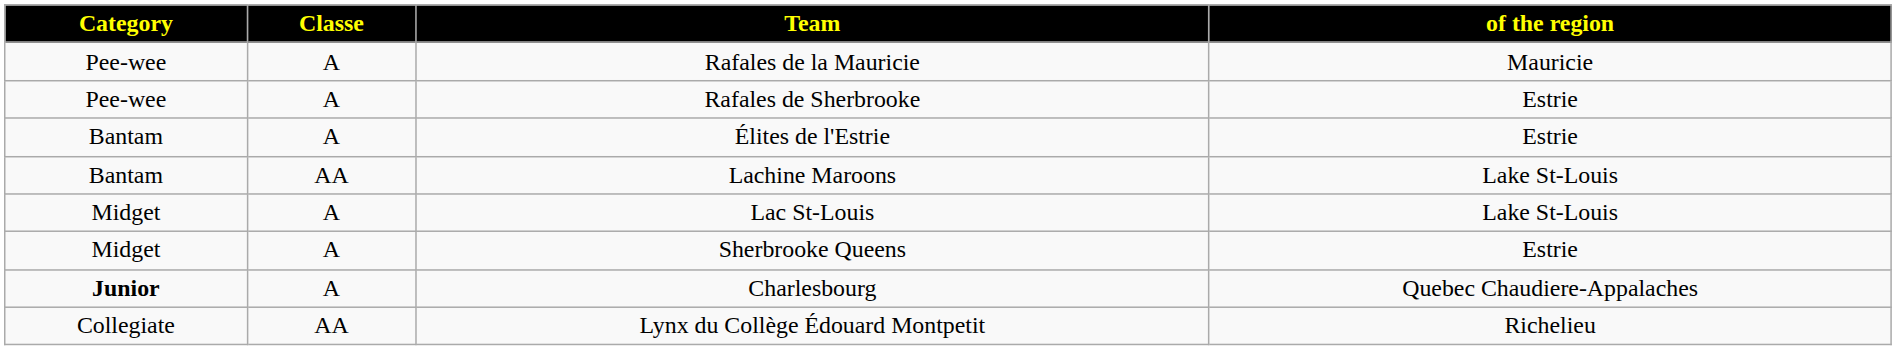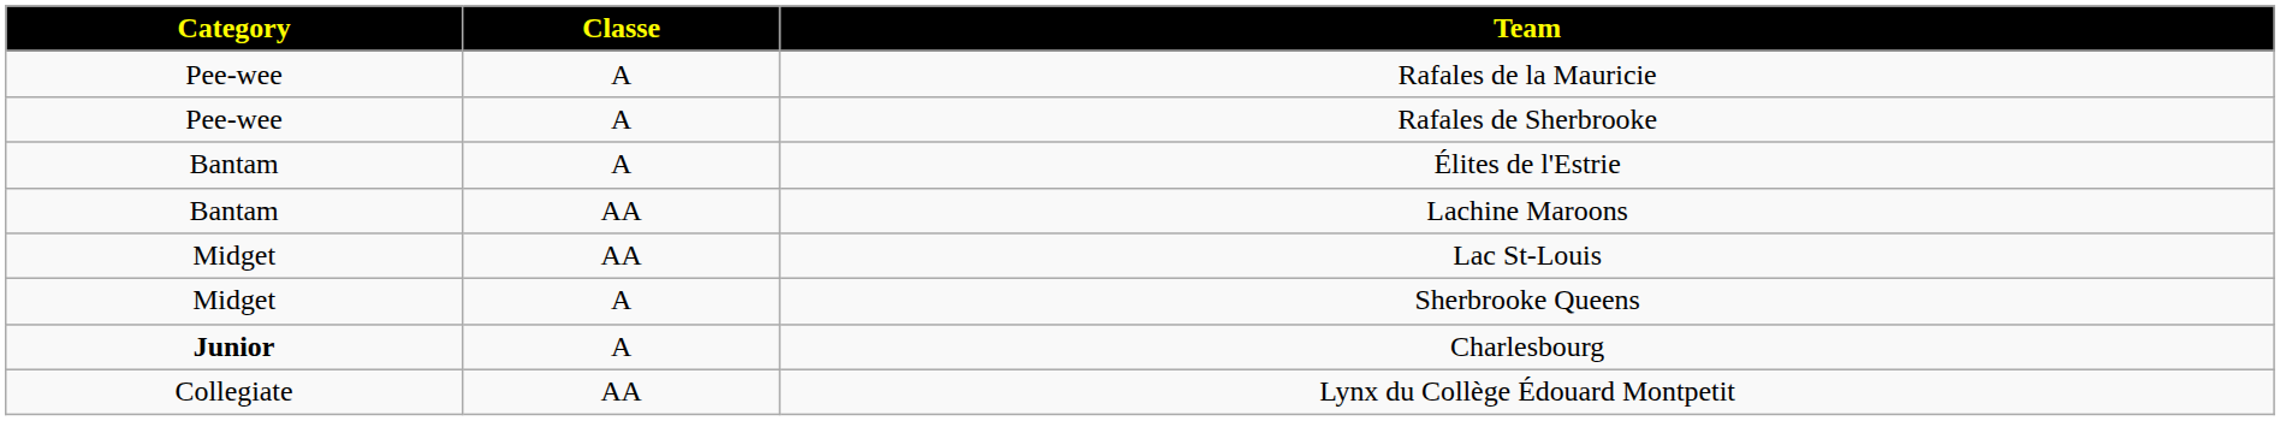 <table class="wikitable" width="80%">
 <tr align="center" style="background:black;color:yellow;">
 <td><strong>Category</strong></td>
 <td><strong>Classe</strong></td>
 <td><strong>Team</strong></td>
-<td><strong>of the region</strong></td>
 </tr>
 <tr align="center" bgcolor="">
 <td>Pee-wee</td>
 <td>A</td>
 <td>Rafales de la Mauricie</td>
-<td>Mauricie</td>
 </tr>
 <tr align="center" bgcolor="">
 <td>Pee-wee</td>
 <td>A</td>
 <td>Rafales de Sherbrooke</td>
-<td>Estrie</td>
 </tr>
 <tr align="center" bgcolor="">
 <td>Bantam</td>
 <td>A</td>
 <td>Élites de l'Estrie</td>
-<td>Estrie</td>
 </tr>
 <tr align="center" bgcolor="">
 <td>Bantam</td>
 <td>AA</td>
 <td>Lachine Maroons</td>
-<td>Lake St-Louis</td>
 </tr>
 <tr align="center" bgcolor="">
 <td>Midget</td>
-<td>A</td>
+<td>AA</td>
 <td>Lac St-Louis</td>
-<td>Lake St-Louis</td>
 </tr>
 <tr align="center" bgcolor="">
 <td>Midget</td>
 <td>A</td>
 <td>Sherbrooke Queens</td>
-<td>Estrie</td>
 </tr>
 <tr align="center" bgcolor="">
 <td><strong>Junior</strong></td>
 <td>A</td>
 <td>Charlesbourg</td>
-<td>Quebec Chaudiere-Appalaches</td>
 </tr>
 <tr align="center" bgcolor="">
 <td>Collegiate</td>
 <td>AA</td>
 <td>Lynx du Collège Édouard Montpetit</td>
-<td>Richelieu</td>
 </tr>
 </table>
